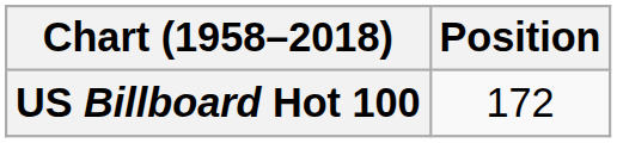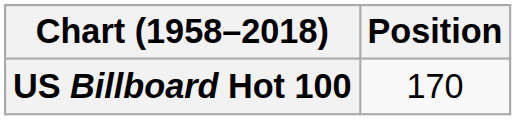 <table class="wikitable plainrowheaders" style="text-align:center">
 <tr>
 <th scope"col">Chart (1958–2018)</th>
 <th scope"col">Position</th>
 </tr>
 <tr>
 <th scope="row">US <em>Billboard</em> Hot 100</th>
-<td>172</td>
+<td>170</td>
 </tr>
 </table>
